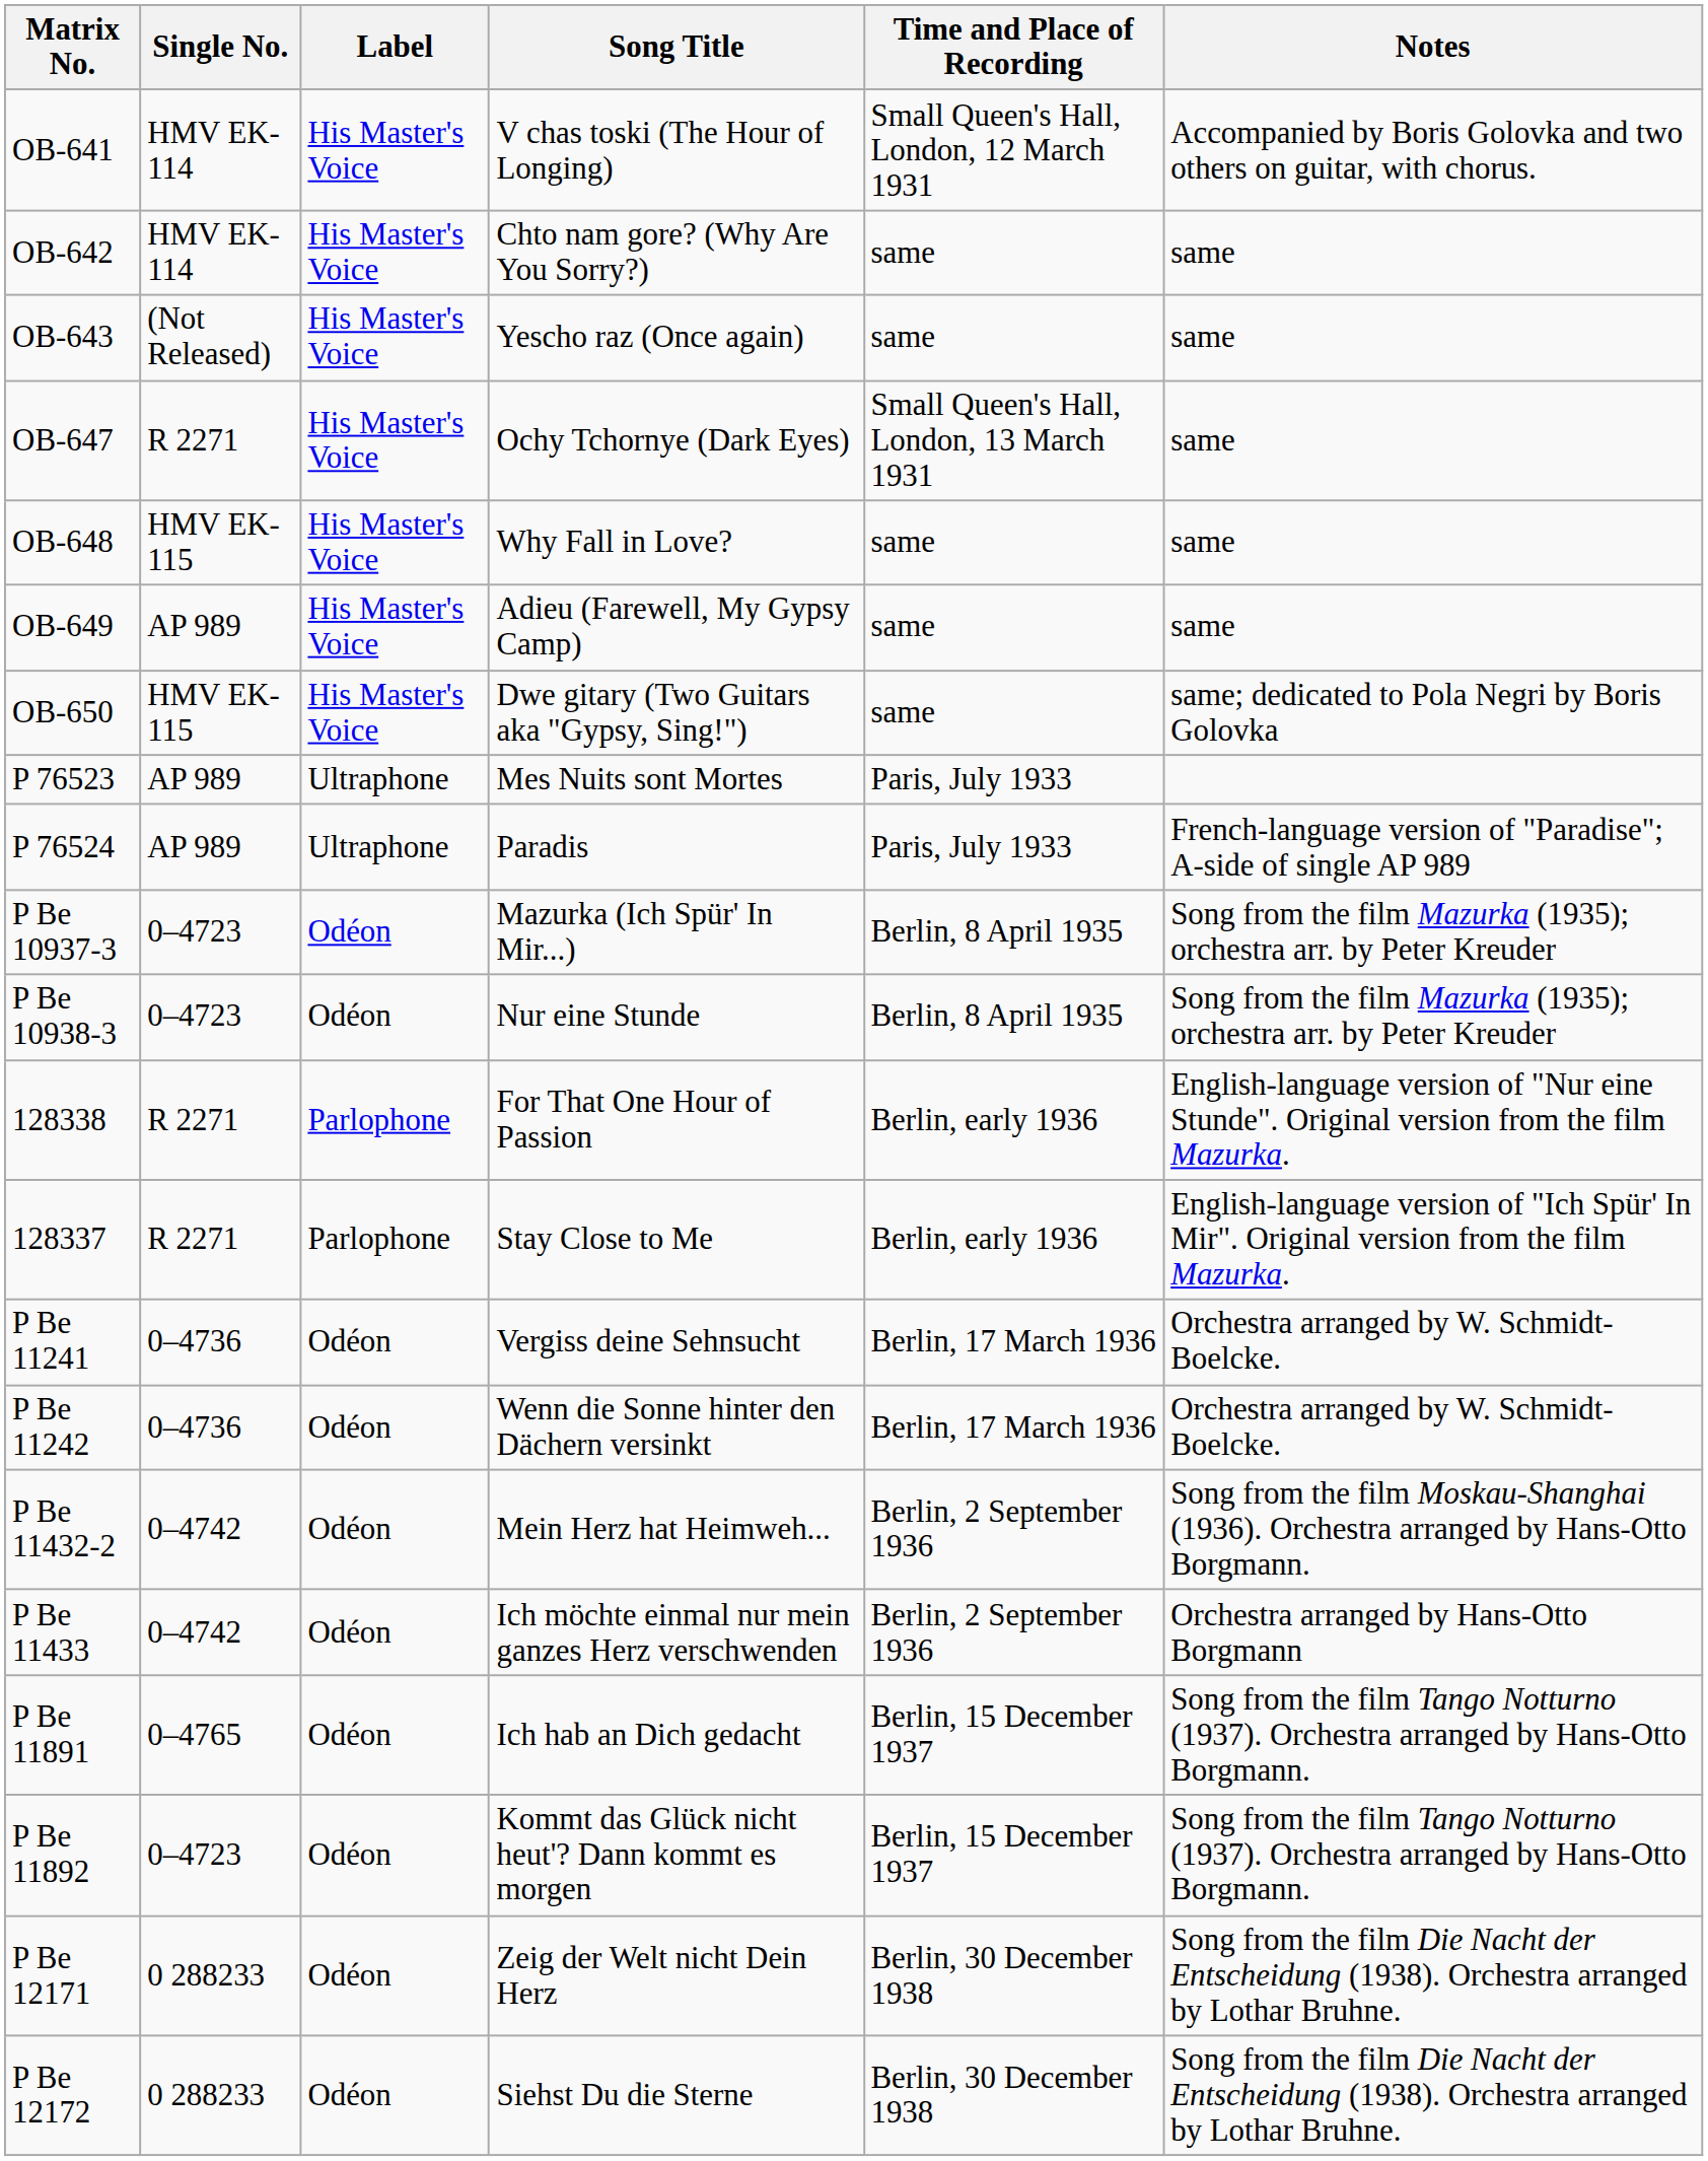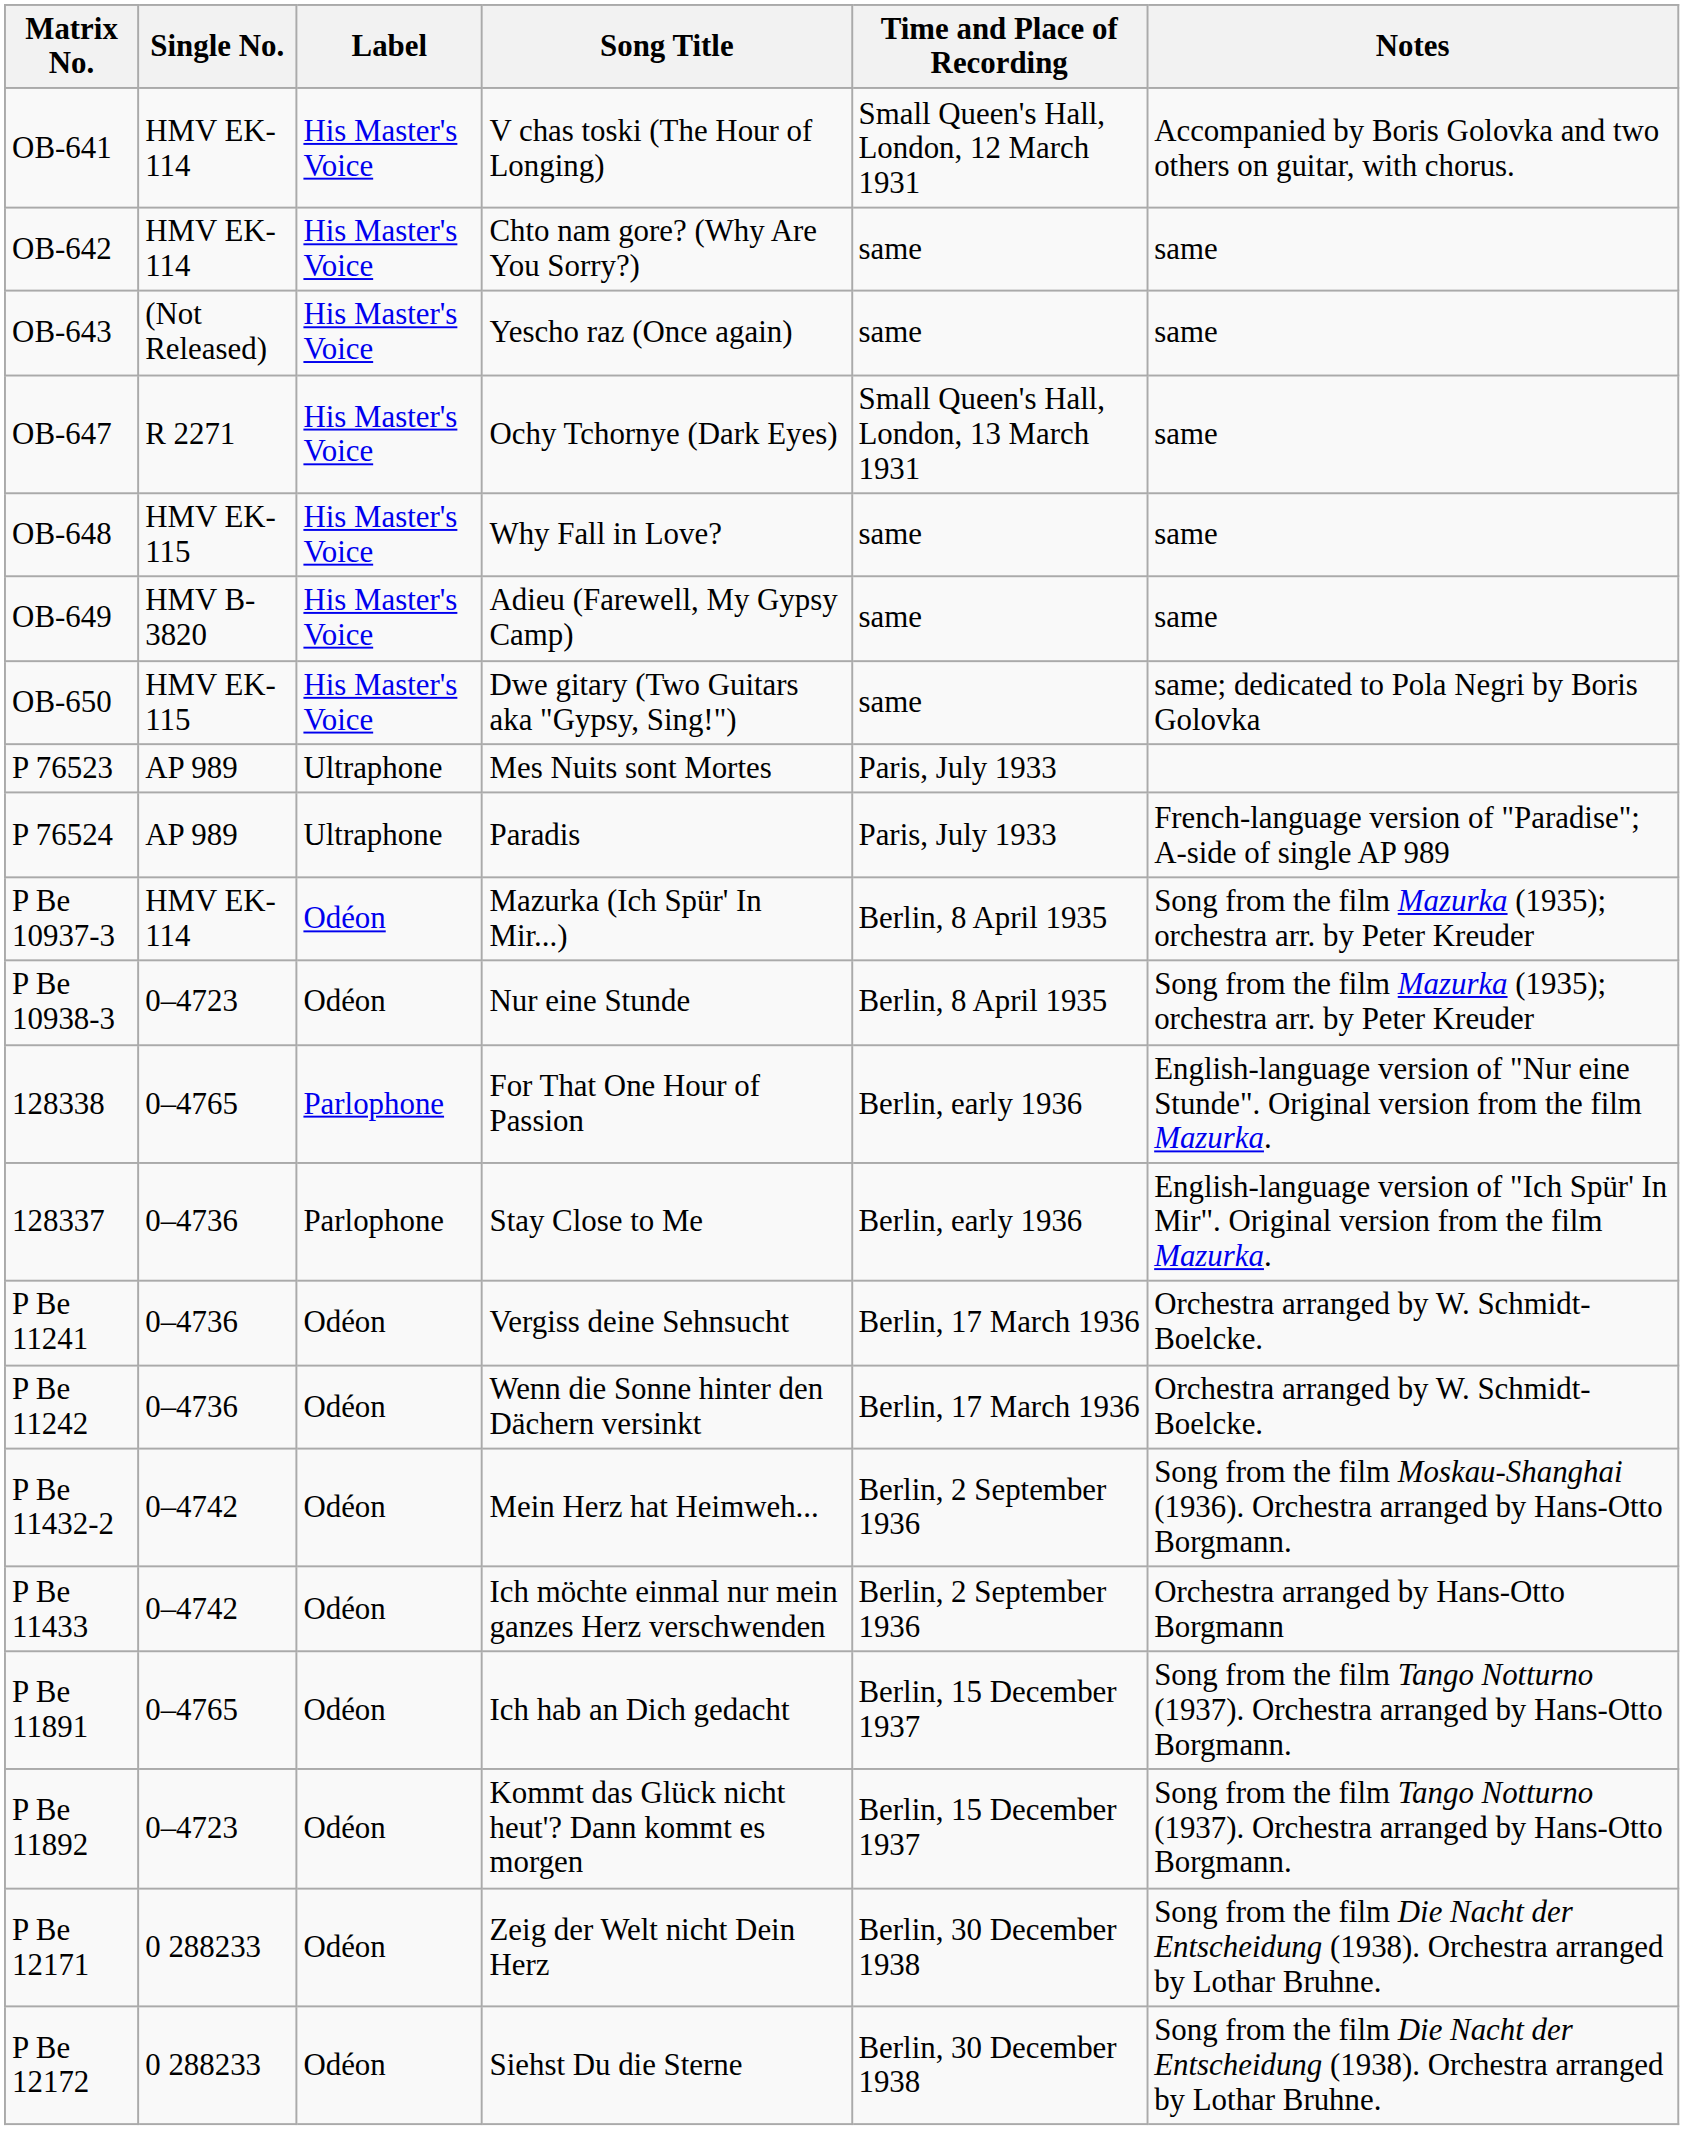 <table class="wikitable unsortable">
 <tr>
 <th>Matrix No.</th>
 <th>Single No.</th>
 <th>Label</th>
 <th>Song Title</th>
 <th>Time and Place of Recording</th>
 <th>Notes</th>
 </tr>
 <tr>
 <td>OB-641</td>
 <td>HMV EK-114</td>
 <td><a href='#'>His Master's Voice</a></td>
 <td>V chas toski (The Hour of Longing)</td>
 <td>Small Queen's Hall, London, 12 March 1931</td>
 <td>Accompanied by Boris Golovka and two others on guitar, with chorus.</td>
 </tr>
 <tr>
 <td>OB-642</td>
 <td>HMV EK-114</td>
 <td><a href='#'>His Master's Voice</a></td>
 <td>Chto nam gore? (Why Are You Sorry?)</td>
 <td>same</td>
 <td>same</td>
 </tr>
 <tr>
 <td>OB-643</td>
 <td>(Not Released)</td>
 <td><a href='#'>His Master's Voice</a></td>
 <td>Yescho raz (Once again)</td>
 <td>same</td>
 <td>same</td>
 </tr>
 <tr>
 <td>OB-647</td>
 <td>R 2271</td>
 <td><a href='#'>His Master's Voice</a></td>
 <td>Ochy Tchornye (Dark Eyes)</td>
 <td>Small Queen's Hall, London, 13 March 1931</td>
 <td>same</td>
 </tr>
 <tr>
 <td>OB-648</td>
 <td>HMV EK-115</td>
 <td><a href='#'>His Master's Voice</a></td>
 <td>Why Fall in Love?</td>
 <td>same</td>
 <td>same</td>
 </tr>
 <tr>
 <td>OB-649</td>
-<td>AP 989</td>
+<td>HMV B-3820</td>
 <td><a href='#'>His Master's Voice</a></td>
 <td>Adieu (Farewell, My Gypsy Camp)</td>
 <td>same</td>
 <td>same</td>
 </tr>
 <tr>
 <td>OB-650</td>
 <td>HMV EK-115</td>
 <td><a href='#'>His Master's Voice</a></td>
 <td>Dwe gitary (Two Guitars aka "Gypsy, Sing!")</td>
 <td>same</td>
 <td>same; dedicated to Pola Negri by Boris Golovka</td>
 </tr>
 <tr>
 <td>P 76523</td>
 <td>AP 989</td>
 <td>Ultraphone</td>
 <td>Mes Nuits sont Mortes</td>
 <td>Paris, July 1933</td>
 <td></td>
 </tr>
 <tr>
 <td>P 76524</td>
 <td>AP 989</td>
 <td>Ultraphone</td>
 <td>Paradis</td>
 <td>Paris, July 1933</td>
 <td>French-language version of "Paradise"; A-side of single AP 989</td>
 </tr>
 <tr>
 <td>P Be 10937-3</td>
-<td>0–4723</td>
+<td>HMV EK-114</td>
 <td><a href='#'>Odéon</a></td>
 <td>Mazurka (Ich Spür' In Mir...)</td>
 <td>Berlin, 8 April 1935</td>
 <td>Song from the film <em><a href='#'>Mazurka</a></em> (1935); orchestra arr. by Peter Kreuder</td>
 </tr>
 <tr>
 <td>P Be 10938-3</td>
 <td>0–4723</td>
 <td>Odéon</td>
 <td>Nur eine Stunde</td>
 <td>Berlin, 8 April 1935</td>
 <td>Song from the film <em><a href='#'>Mazurka</a></em> (1935); orchestra arr. by Peter Kreuder</td>
 </tr>
 <tr>
 <td>128338</td>
-<td>R 2271</td>
+<td>0–4765</td>
 <td><a href='#'>Parlophone</a></td>
 <td>For That One Hour of Passion</td>
 <td>Berlin,  early 1936</td>
 <td>English-language version of "Nur eine Stunde". Original version from the film <em><a href='#'>Mazurka</a></em>.</td>
 </tr>
 <tr>
 <td>128337</td>
-<td>R 2271</td>
+<td>0–4736</td>
 <td>Parlophone</td>
 <td>Stay Close to Me</td>
 <td>Berlin,  early 1936</td>
 <td>English-language version of "Ich Spür' In Mir". Original version from the film <em><a href='#'>Mazurka</a></em>.</td>
 </tr>
 <tr>
 <td>P Be 11241</td>
 <td>0–4736</td>
 <td>Odéon</td>
 <td>Vergiss deine Sehnsucht</td>
 <td>Berlin, 17 March 1936</td>
 <td>Orchestra arranged by W. Schmidt-Boelcke.</td>
 </tr>
 <tr>
 <td>P Be 11242</td>
 <td>0–4736</td>
 <td>Odéon</td>
 <td>Wenn die Sonne hinter den Dächern versinkt</td>
 <td>Berlin, 17 March 1936</td>
 <td>Orchestra arranged by W. Schmidt-Boelcke.</td>
 </tr>
 <tr>
 <td>P Be 11432-2</td>
 <td>0–4742</td>
 <td>Odéon</td>
 <td>Mein Herz hat Heimweh...</td>
 <td>Berlin, 2 September 1936</td>
 <td>Song from the film <em>Moskau-Shanghai</em> (1936). Orchestra arranged by Hans-Otto Borgmann.</td>
 </tr>
 <tr>
 <td>P Be 11433</td>
 <td>0–4742</td>
 <td>Odéon</td>
 <td>Ich möchte einmal nur mein ganzes Herz verschwenden</td>
 <td>Berlin, 2 September 1936</td>
 <td>Orchestra arranged by Hans-Otto Borgmann</td>
 </tr>
 <tr>
 <td>P Be 11891</td>
 <td>0–4765</td>
 <td>Odéon</td>
 <td>Ich hab an Dich gedacht</td>
 <td>Berlin, 15 December 1937</td>
 <td>Song from the film <em>Tango Notturno</em> (1937). Orchestra arranged by Hans-Otto Borgmann.</td>
 </tr>
 <tr>
 <td>P Be 11892</td>
 <td>0–4723</td>
 <td>Odéon</td>
 <td>Kommt das Glück nicht heut'? Dann kommt es morgen</td>
 <td>Berlin, 15 December 1937</td>
 <td>Song from the film <em>Tango Notturno</em> (1937). Orchestra arranged by Hans-Otto Borgmann.</td>
 </tr>
 <tr>
 <td>P Be 12171</td>
 <td>0 288233</td>
 <td>Odéon</td>
 <td>Zeig der Welt nicht Dein Herz</td>
 <td>Berlin, 30 December 1938</td>
 <td>Song from the film <em>Die Nacht der Entscheidung</em> (1938). Orchestra arranged by Lothar Bruhne.</td>
 </tr>
 <tr>
 <td>P Be 12172</td>
 <td>0 288233</td>
 <td>Odéon</td>
 <td>Siehst Du die Sterne</td>
 <td>Berlin, 30 December 1938</td>
 <td>Song from the film <em>Die Nacht der Entscheidung</em> (1938). Orchestra arranged by Lothar Bruhne.</td>
 </tr>
 </table>
